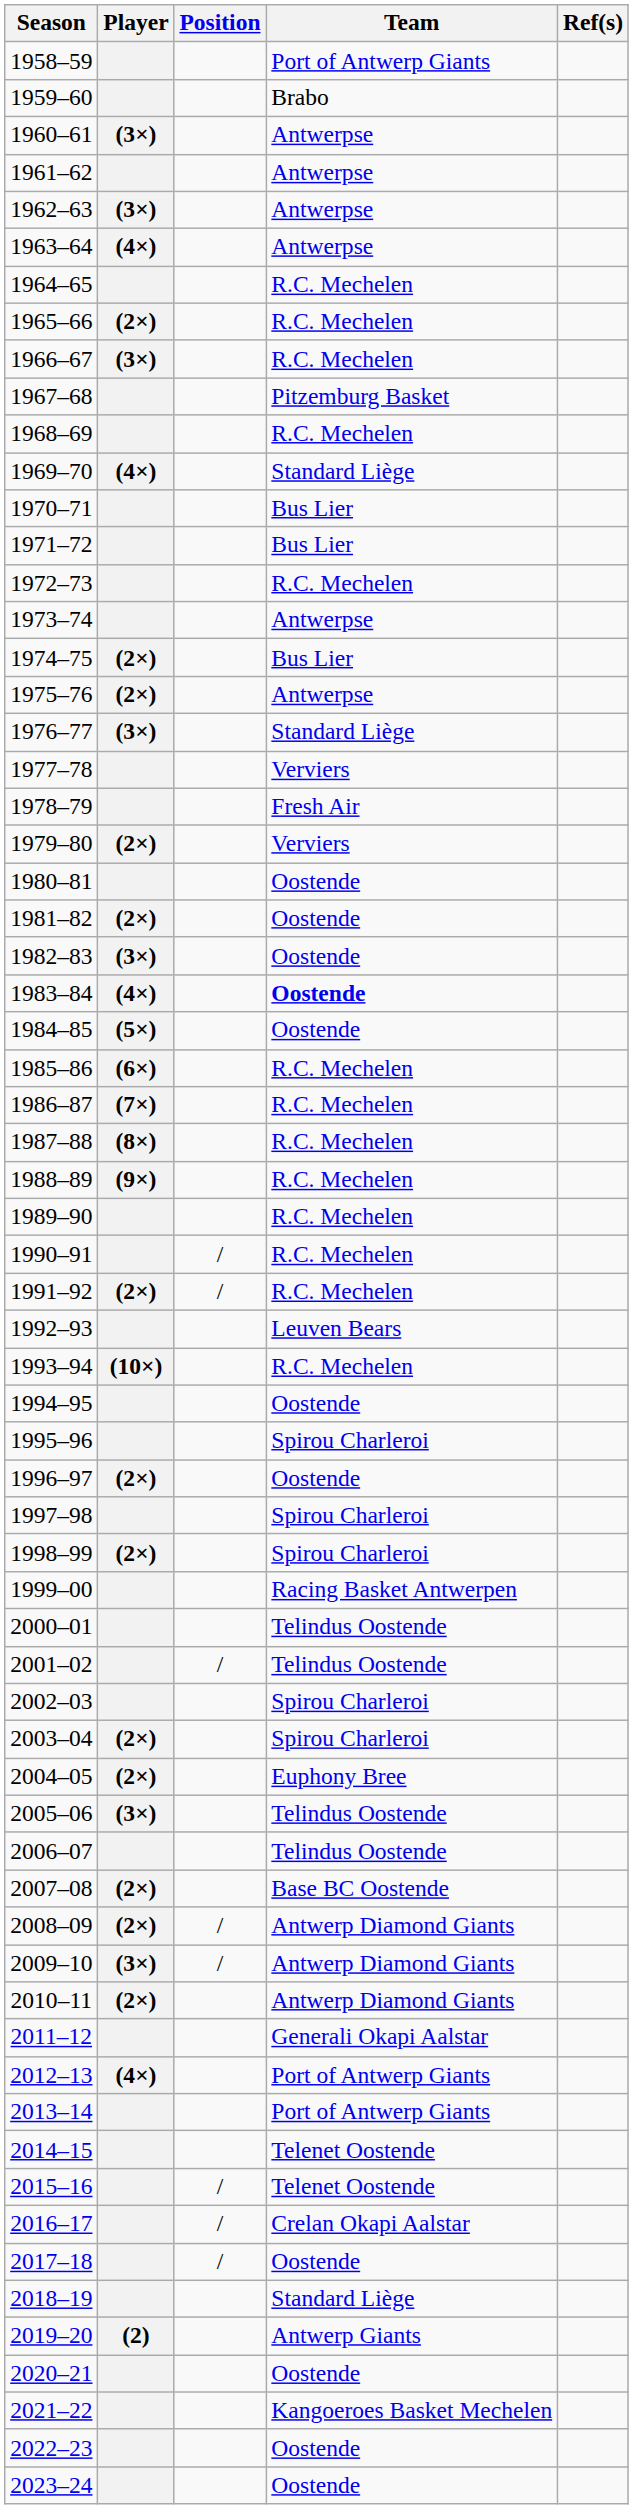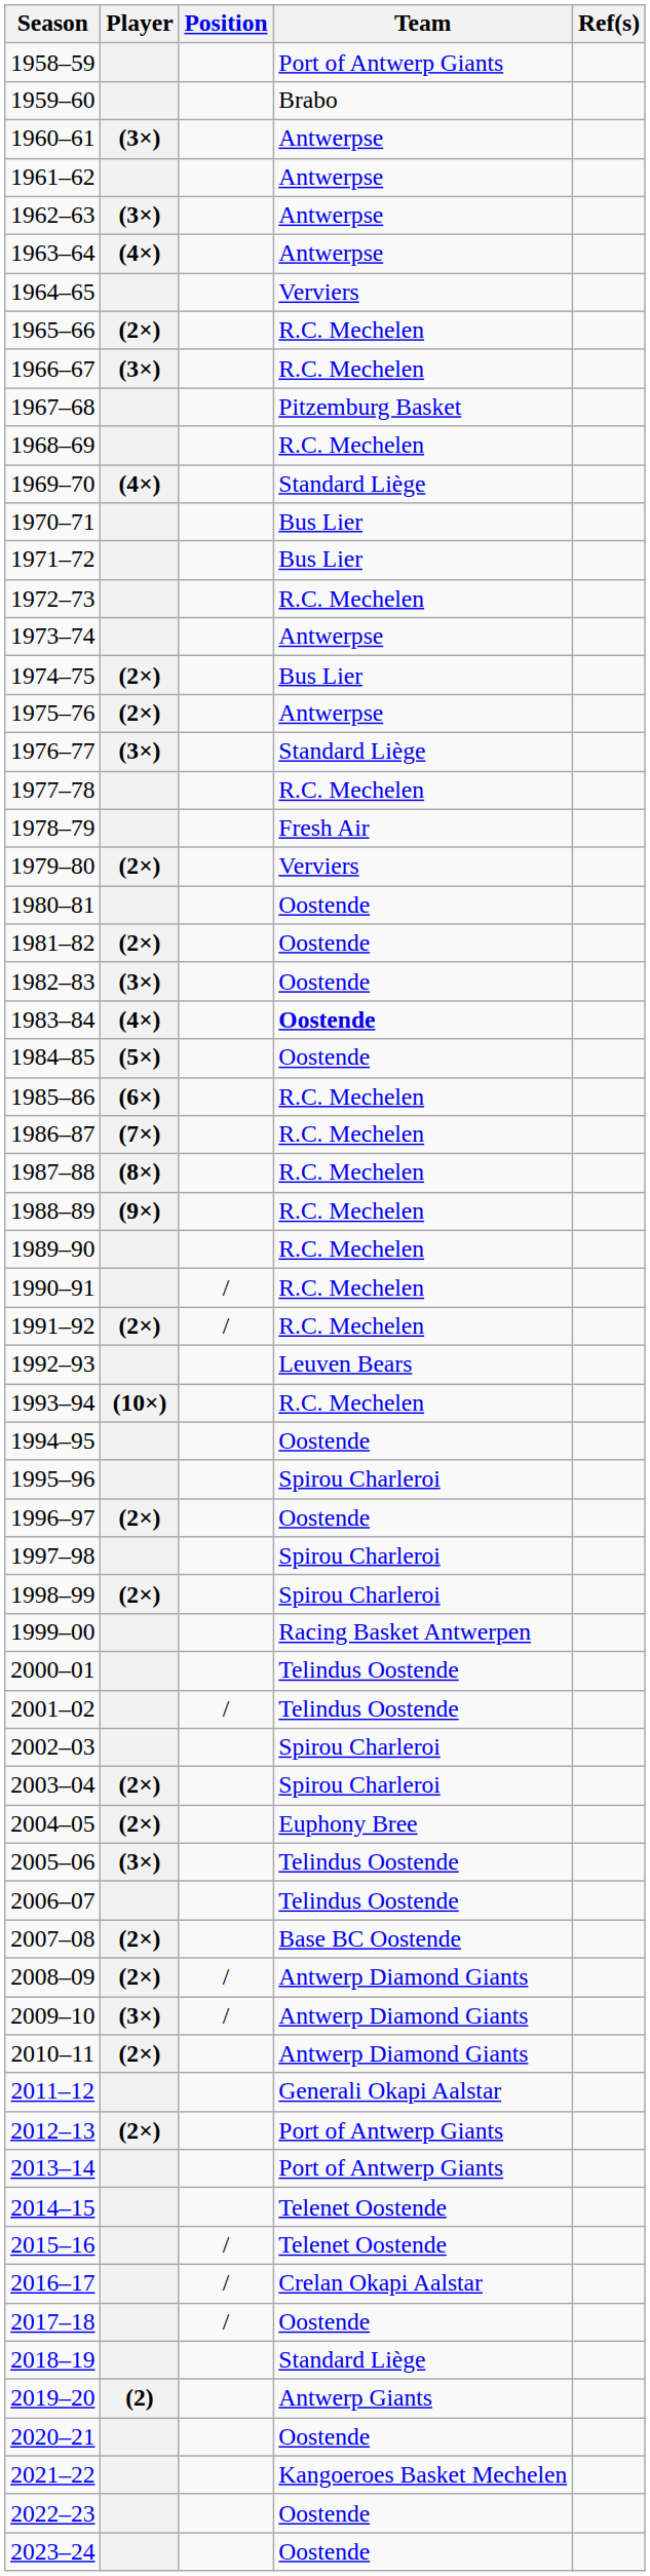 <table class="wikitable plainrowheaders sortable" summary="Season (sortable), Player (sortable), Position (sortable), Team (sortable), and References">
 <tr>
 <th scope="col">Season</th>
 <th scope="col">Player</th>
 <th scope="col"><a href='#'>Position</a></th>
 <th scope="col">Team</th>
 <th scope="col" class="unsortable">Ref(s)</th>
 </tr>
 <tr>
 <td style="text-align:center;">1958–59</td>
 <th scope="row"></th>
 <td style="text-align:center;"></td>
 <td><a href='#'>Port of Antwerp Giants</a></td>
 <td></td>
 </tr>
 <tr>
 <td style="text-align:center;">1959–60</td>
 <th scope="row"></th>
 <td></td>
 <td>Brabo</td>
 <td></td>
 </tr>
 <tr>
 <td style="text-align:center;">1960–61</td>
 <th scope="row"> (3×)</th>
 <td style="text-align:center;"></td>
 <td><a href='#'>Antwerpse</a></td>
 <td></td>
 </tr>
 <tr>
 <td style="text-align:center;">1961–62</td>
 <th scope="row"></th>
 <td></td>
 <td><a href='#'>Antwerpse</a></td>
 <td></td>
 </tr>
 <tr>
 <td style="text-align:center;">1962–63</td>
 <th scope="row">  (3×)</th>
 <td style="text-align:center;"></td>
 <td><a href='#'>Antwerpse</a></td>
 <td></td>
 </tr>
 <tr>
 <td style="text-align:center;">1963–64</td>
 <th scope="row"> (4×)</th>
 <td style="text-align:center;"></td>
 <td><a href='#'>Antwerpse</a></td>
 <td></td>
 </tr>
 <tr>
 <td style="text-align:center;">1964–65</td>
 <th scope="row"></th>
 <td style="text-align:center;"></td>
-<td><a href='#'>R.C. Mechelen</a></td>
+<td><a href='#'>Verviers</a></td>
 <td></td>
 </tr>
 <tr>
 <td style="text-align:center;">1965–66</td>
 <th scope="row"> (2×)</th>
 <td style="text-align:center;"></td>
 <td><a href='#'>R.C. Mechelen</a></td>
 <td></td>
 </tr>
 <tr>
 <td style="text-align:center;">1966–67</td>
 <th scope="row"> (3×)</th>
 <td style="text-align:center;"></td>
 <td><a href='#'>R.C. Mechelen</a></td>
 <td></td>
 </tr>
 <tr>
 <td style="text-align:center;">1967–68</td>
 <th scope="row"></th>
 <td></td>
 <td><a href='#'>Pitzemburg Basket</a></td>
 <td></td>
 </tr>
 <tr>
 <td style="text-align:center;">1968–69</td>
 <th scope="row"></th>
 <td></td>
 <td><a href='#'>R.C. Mechelen</a></td>
 <td></td>
 </tr>
 <tr>
 <td style="text-align:center;">1969–70</td>
 <th scope="row"> (4×)</th>
 <td style="text-align:center;"></td>
 <td><a href='#'>Standard Liège</a></td>
 <td></td>
 </tr>
 <tr>
 <td style="text-align:center;">1970–71</td>
 <th scope="row"></th>
 <td></td>
 <td><a href='#'>Bus Lier</a></td>
 <td></td>
 </tr>
 <tr>
 <td style="text-align:center;">1971–72</td>
 <th scope="row"></th>
 <td></td>
 <td><a href='#'>Bus Lier</a></td>
 <td></td>
 </tr>
 <tr>
 <td style="text-align:center;">1972–73</td>
 <th scope="row"></th>
 <td></td>
 <td><a href='#'>R.C. Mechelen</a></td>
 <td></td>
 </tr>
 <tr>
 <td style="text-align:center;">1973–74</td>
 <th scope="row"></th>
 <td></td>
 <td><a href='#'>Antwerpse</a></td>
 <td></td>
 </tr>
 <tr>
 <td style="text-align:center;">1974–75</td>
 <th scope="row"> (2×)</th>
 <td></td>
 <td><a href='#'>Bus Lier</a></td>
 <td></td>
 </tr>
 <tr>
 <td style="text-align:center;">1975–76</td>
 <th scope="row"> (2×)</th>
 <td></td>
 <td><a href='#'>Antwerpse</a></td>
 <td></td>
 </tr>
 <tr>
 <td style="text-align:center;">1976–77</td>
 <th scope="row"> (3×)</th>
 <td></td>
 <td><a href='#'>Standard Liège</a></td>
 <td></td>
 </tr>
 <tr>
 <td style="text-align:center;">1977–78</td>
 <th scope="row"></th>
 <td></td>
-<td><a href='#'>Verviers</a></td>
+<td><a href='#'>R.C. Mechelen</a></td>
 <td></td>
 </tr>
 <tr>
 <td style="text-align:center;">1978–79</td>
 <th scope="row"></th>
 <td></td>
 <td><a href='#'>Fresh Air</a></td>
 <td></td>
 </tr>
 <tr>
 <td style="text-align:center;">1979–80</td>
 <th scope="row"> (2×)</th>
 <td></td>
 <td><a href='#'>Verviers</a></td>
 <td></td>
 </tr>
 <tr>
 <td style="text-align:center;">1980–81</td>
 <th scope="row"></th>
 <td style="text-align:center;"></td>
 <td><a href='#'>Oostende</a></td>
 <td></td>
 </tr>
 <tr>
 <td style="text-align:center;">1981–82</td>
 <th scope="row"> (2×)</th>
 <td style="text-align:center;"></td>
 <td><a href='#'>Oostende</a></td>
 <td></td>
 </tr>
 <tr>
 <td style="text-align:center;">1982–83</td>
 <th scope="row"> (3×)</th>
 <td style="text-align:center;"></td>
 <td><a href='#'>Oostende</a></td>
 <td></td>
 </tr>
 <tr>
 <td style="text-align:center;">1983–84</td>
 <th scope="row"> (4×)</th>
 <td style="text-align:center;"></td>
 <td><strong><a href='#'>Oostende</a></strong></td>
 <td></td>
 </tr>
 <tr>
 <td style="text-align:center;">1984–85</td>
 <th scope="row"> (5×)</th>
 <td style="text-align:center;"></td>
 <td><a href='#'>Oostende</a></td>
 <td></td>
 </tr>
 <tr>
 <td style="text-align:center;">1985–86</td>
 <th scope="row"> (6×)</th>
 <td style="text-align:center;"></td>
 <td><a href='#'>R.C. Mechelen</a></td>
 <td></td>
 </tr>
 <tr>
 <td style="text-align:center;">1986–87</td>
 <th scope="row"> (7×)</th>
 <td style="text-align:center;"></td>
 <td><a href='#'>R.C. Mechelen</a></td>
 <td></td>
 </tr>
 <tr>
 <td style="text-align:center;">1987–88</td>
 <th scope="row"> (8×)</th>
 <td style="text-align:center;"></td>
 <td><a href='#'>R.C. Mechelen</a></td>
 <td></td>
 </tr>
 <tr>
 <td style="text-align:center;">1988–89</td>
 <th scope="row"> (9×)</th>
 <td style="text-align:center;"></td>
 <td><a href='#'>R.C. Mechelen</a></td>
 <td></td>
 </tr>
 <tr>
 <td style="text-align:center;">1989–90</td>
 <th scope="row"></th>
 <td style="text-align:center;"></td>
 <td><a href='#'>R.C. Mechelen</a></td>
 <td></td>
 </tr>
 <tr>
 <td style="text-align:center;">1990–91</td>
 <th scope="row"></th>
 <td style="text-align:center;">/</td>
 <td><a href='#'>R.C. Mechelen</a></td>
 <td></td>
 </tr>
 <tr>
 <td style="text-align:center;">1991–92</td>
 <th scope="row"> (2×)</th>
 <td style="text-align:center;">/</td>
 <td><a href='#'>R.C. Mechelen</a></td>
 <td></td>
 </tr>
 <tr>
 <td style="text-align:center;">1992–93</td>
 <th scope="row"></th>
 <td></td>
 <td><a href='#'>Leuven Bears</a></td>
 <td></td>
 </tr>
 <tr>
 <td style="text-align:center;">1993–94</td>
 <th scope="row"> (10×)</th>
 <td style="text-align:center;"></td>
 <td><a href='#'>R.C. Mechelen</a></td>
 <td></td>
 </tr>
 <tr>
 <td style="text-align:center;">1994–95</td>
 <th scope="row"></th>
 <td style="text-align:center;"></td>
 <td><a href='#'>Oostende</a></td>
 <td></td>
 </tr>
 <tr>
 <td style="text-align:center;">1995–96</td>
 <th scope="row"></th>
 <td></td>
 <td><a href='#'>Spirou Charleroi</a></td>
 <td></td>
 </tr>
 <tr>
 <td style="text-align:center;">1996–97</td>
 <th scope="row"> (2×)</th>
 <td style="text-align:center;"></td>
 <td><a href='#'>Oostende</a></td>
 <td></td>
 </tr>
 <tr>
 <td style="text-align:center;">1997–98</td>
 <th scope="row"></th>
 <td></td>
 <td><a href='#'>Spirou Charleroi</a></td>
 <td></td>
 </tr>
 <tr>
 <td style="text-align:center;">1998–99</td>
 <th scope="row"> (2×)</th>
 <td></td>
 <td><a href='#'>Spirou Charleroi</a></td>
 <td></td>
 </tr>
 <tr>
 <td style="text-align:center;">1999–00</td>
 <th scope="row"></th>
 <td style="text-align:center;"></td>
 <td><a href='#'>Racing Basket Antwerpen</a></td>
 <td style="text-align:center;"></td>
 </tr>
 <tr>
 <td style="text-align:center;">2000–01</td>
 <th scope="row"></th>
 <td style="text-align:center;"></td>
 <td><a href='#'>Telindus Oostende</a></td>
 <td style="text-align:center;"></td>
 </tr>
 <tr>
 <td style="text-align:center;">2001–02</td>
 <th scope="row"></th>
 <td style="text-align:center;">/</td>
 <td><a href='#'>Telindus Oostende</a></td>
 <td style="text-align:center;"></td>
 </tr>
 <tr>
 <td style="text-align:center;">2002–03</td>
 <th scope="row"></th>
 <td style="text-align:center;"></td>
 <td><a href='#'>Spirou Charleroi</a></td>
 <td style="text-align:center;"></td>
 </tr>
 <tr>
 <td style="text-align:center;">2003–04</td>
 <th scope="row"> (2×)</th>
 <td style="text-align:center;"></td>
 <td><a href='#'>Spirou Charleroi</a></td>
 <td style="text-align:center;"></td>
 </tr>
 <tr>
 <td style="text-align:center;">2004–05</td>
 <th scope="row"> (2×)</th>
 <td style="text-align:center;"></td>
 <td><a href='#'>Euphony Bree</a></td>
 <td style="text-align:center;"></td>
 </tr>
 <tr>
 <td style="text-align:center;">2005–06</td>
 <th scope="row"> (3×)</th>
 <td style="text-align:center;"></td>
 <td><a href='#'>Telindus Oostende</a></td>
 <td style="text-align:center;"></td>
 </tr>
 <tr>
 <td style="text-align:center;">2006–07</td>
 <th scope="row"></th>
 <td style="text-align:center;"></td>
 <td><a href='#'>Telindus Oostende</a></td>
 <td style="text-align:center;"></td>
 </tr>
 <tr>
 <td style="text-align:center;">2007–08</td>
 <th scope="row"> (2×)</th>
 <td style="text-align:center;"></td>
 <td><a href='#'>Base BC Oostende</a></td>
 <td style="text-align:center;"></td>
 </tr>
 <tr>
 <td style="text-align:center;">2008–09</td>
 <th scope="row"> (2×)</th>
 <td style="text-align:center;">/</td>
 <td><a href='#'>Antwerp Diamond Giants</a></td>
 <td style="text-align:center;"></td>
 </tr>
 <tr>
 <td style="text-align:center;">2009–10</td>
 <th scope="row"> (3×)</th>
 <td style="text-align:center;">/</td>
 <td><a href='#'>Antwerp Diamond Giants</a></td>
 <td style="text-align:center;"></td>
 </tr>
 <tr>
 <td style="text-align:center;">2010–11</td>
 <th scope="row"> (2×)</th>
 <td style="text-align:center;"></td>
 <td><a href='#'>Antwerp Diamond Giants</a></td>
 <td style="text-align:center;"></td>
 </tr>
 <tr>
 <td style="text-align:center;"><a href='#'>2011–12</a></td>
 <th scope="row"></th>
 <td style="text-align:center;"></td>
 <td><a href='#'>Generali Okapi Aalstar</a></td>
 <td style="text-align:center;"></td>
 </tr>
 <tr>
 <td style="text-align:center;"><a href='#'>2012–13</a></td>
-<th scope="row"> (4×)</th>
+<th scope="row"> (2×)</th>
 <td style="text-align:center;"></td>
 <td><a href='#'>Port of Antwerp Giants</a></td>
 <td style="text-align:center;"></td>
 </tr>
 <tr>
 <td style="text-align:center;"><a href='#'>2013–14</a></td>
 <th scope="row"></th>
 <td style="text-align:center;"></td>
 <td><a href='#'>Port of Antwerp Giants</a></td>
 <td style="text-align:center;"></td>
 </tr>
 <tr>
 <td style="text-align:center;"><a href='#'>2014–15</a></td>
 <th scope="row"></th>
 <td style="text-align:center;"></td>
 <td><a href='#'>Telenet Oostende</a></td>
 <td style="text-align:center;"></td>
 </tr>
 <tr>
 <td style="text-align:center;"><a href='#'>2015–16</a></td>
 <th scope="row"></th>
 <td style="text-align:center;">/</td>
 <td><a href='#'>Telenet Oostende</a></td>
 <td style="text-align:center;"></td>
 </tr>
 <tr>
 <td style="text-align:center;"><a href='#'>2016–17</a></td>
 <th scope="row"></th>
 <td style="text-align:center;">/</td>
 <td><a href='#'>Crelan Okapi Aalstar</a></td>
 <td></td>
 </tr>
 <tr>
 <td style="text-align:center;"><a href='#'>2017–18</a></td>
 <th scope="row"></th>
 <td style="text-align:center;">/</td>
 <td><a href='#'>Oostende</a></td>
 <td align=center></td>
 </tr>
 <tr>
 <td style="text-align:center;"><a href='#'>2018–19</a></td>
 <th scope="row"></th>
 <td style="text-align:center;"></td>
 <td><a href='#'>Standard Liège</a></td>
 <td></td>
 </tr>
 <tr>
 <td style="text-align:center;"><a href='#'>2019–20</a></td>
 <th scope="row"> (2)</th>
 <td style="text-align:center;"></td>
 <td><a href='#'>Antwerp Giants</a></td>
 <td align=center></td>
 </tr>
 <tr>
 <td style="text-align:center;"><a href='#'>2020–21</a></td>
 <th scope="row"></th>
 <td style="text-align:center;"></td>
 <td><a href='#'>Oostende</a></td>
 <td align=center></td>
 </tr>
 <tr>
 <td style="text-align:center;"><a href='#'>2021–22</a></td>
 <th scope="row"></th>
 <td style="text-align:center;"></td>
 <td><a href='#'>Kangoeroes Basket Mechelen</a></td>
 <td></td>
 </tr>
 <tr>
 <td style="text-align:center;"><a href='#'>2022–23</a></td>
 <th scope="row"></th>
 <td style="text-align:center;"></td>
 <td><a href='#'>Oostende</a></td>
 <td></td>
 </tr>
 <tr>
 <td style="text-align:center;"><a href='#'>2023–24</a></td>
 <th scope="row"></th>
 <td style="text-align:center;"></td>
 <td><a href='#'>Oostende</a></td>
 <td></td>
 </tr>
 </table>
